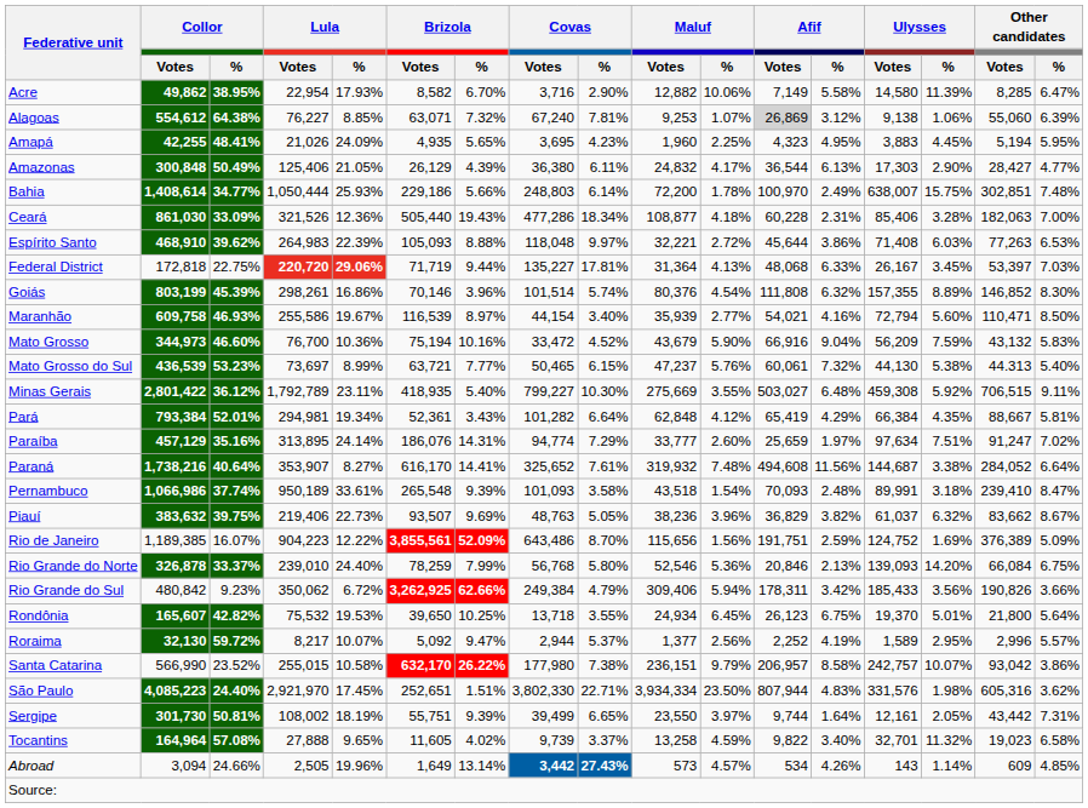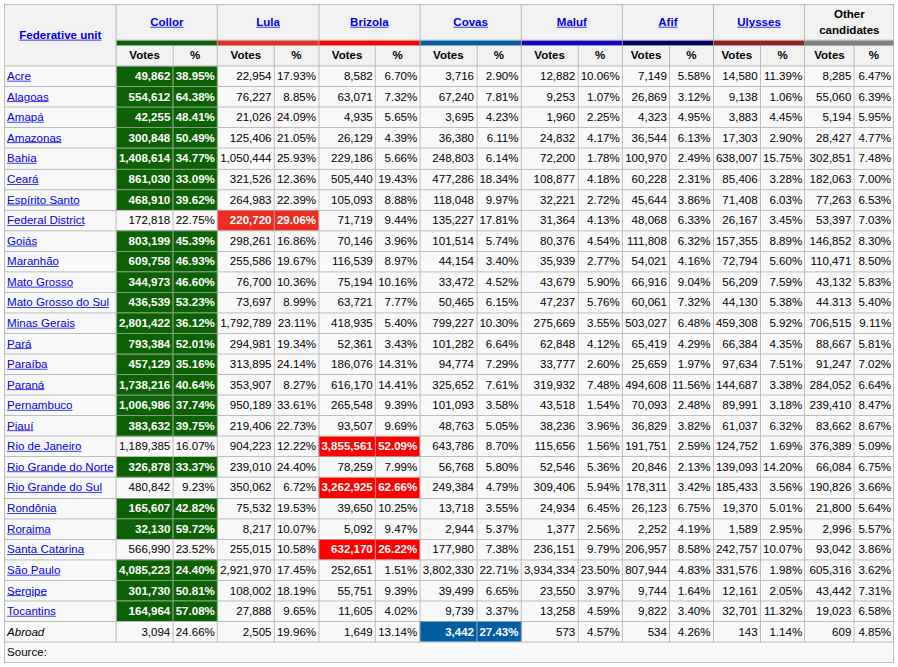 <table class="wikitable sortable" style="text-align:right; font-size:95%; line-height:20px;">
 <tr>
 <th rowspan="3"><a href='#'>Federative unit</a></th>
 <th colspan="2" style="width:110px;"><a href='#'>Collor</a></th>
 <th colspan="2" style="width:110px;"><a href='#'>Lula</a></th>
 <th colspan="2" style="width:110px;"><a href='#'>Brizola</a></th>
 <th colspan="2" style="width:110px;"><a href='#'>Covas</a></th>
 <th colspan="2" style="width:110px;"><a href='#'>Maluf</a></th>
 <th colspan="2" style="width:110px;"><a href='#'>Afif</a></th>
 <th colspan="2" style="width:110px;"><a href='#'>Ulysses</a></th>
 <th colspan="2" style="width:110px;">Other candidates</th>
 </tr>
 <tr>
 <th colspan="2" style="background:#0B6202"></th>
 <th colspan="2" style="background:#EB2E21"></th>
 <th colspan="2" style="background:#FF0000"></th>
 <th colspan="2" style="background:#005FA4"></th>
 <th colspan="2" style="background:#1200C4"></th>
 <th colspan="2" style="background:#00005A"></th>
 <th colspan="2" style="background:#8D2423"></th>
 <th colspan="2" style="background:#808080"></th>
 </tr>
 <tr>
 <th>Votes</th>
 <th>%</th>
 <th>Votes</th>
 <th>%</th>
 <th>Votes</th>
 <th>%</th>
 <th>Votes</th>
 <th>%</th>
 <th>Votes</th>
 <th>%</th>
 <th>Votes</th>
 <th>%</th>
 <th>Votes</th>
 <th>%</th>
 <th>Votes</th>
 <th>%</th>
 </tr>
 <tr>
 <td style="text-align:left;"><a href='#'>Acre</a></td>
 <td style="background:#0B6202; color:white"><strong>49,862</strong></td>
 <td style="background:#0B6202; color:white"><strong>38.95%</strong></td>
 <td>22,954</td>
 <td>17.93%</td>
 <td>8,582</td>
 <td>6.70%</td>
 <td>3,716</td>
 <td>2.90%</td>
 <td>12,882</td>
 <td>10.06%</td>
 <td>7,149</td>
 <td>5.58%</td>
 <td>14,580</td>
 <td>11.39%</td>
 <td>8,285</td>
 <td>6.47%</td>
 </tr>
 <tr>
 <td style="text-align:left;"><a href='#'>Alagoas</a></td>
 <td style="background:#0B6202; color:white"><strong>554,612</strong></td>
 <td style="background:#0B6202; color:white"><strong>64.38%</strong></td>
 <td>76,227</td>
 <td>8.85%</td>
 <td>63,071</td>
 <td>7.32%</td>
 <td>67,240</td>
 <td>7.81%</td>
 <td>9,253</td>
 <td>1.07%</td>
-<td style="background: lightgrey;">26,869</td>
+<td>26,869</td>
 <td>3.12%</td>
 <td>9,138</td>
 <td>1.06%</td>
 <td>55,060</td>
 <td>6.39%</td>
 </tr>
 <tr>
 <td style="text-align:left;"><a href='#'>Amapá</a></td>
 <td style="background:#0B6202; color:white"><strong>42,255</strong></td>
 <td style="background:#0B6202; color:white"><strong>48.41%</strong></td>
 <td>21,026</td>
 <td>24.09%</td>
 <td>4,935</td>
 <td>5.65%</td>
 <td>3,695</td>
 <td>4.23%</td>
 <td>1,960</td>
 <td>2.25%</td>
 <td>4,323</td>
 <td>4.95%</td>
 <td>3,883</td>
 <td>4.45%</td>
 <td>5,194</td>
 <td>5.95%</td>
 </tr>
 <tr>
 <td style="text-align:left;"><a href='#'>Amazonas</a></td>
 <td style="background:#0B6202; color:white"><strong>300,848</strong></td>
 <td style="background:#0B6202; color:white"><strong>50.49%</strong></td>
 <td>125,406</td>
 <td>21.05%</td>
 <td>26,129</td>
 <td>4.39%</td>
 <td>36,380</td>
 <td>6.11%</td>
 <td>24,832</td>
 <td>4.17%</td>
 <td>36,544</td>
 <td>6.13%</td>
 <td>17,303</td>
 <td>2.90%</td>
 <td>28,427</td>
 <td>4.77%</td>
 </tr>
 <tr>
 <td style="text-align:left;"><a href='#'>Bahia</a></td>
 <td style="background:#0B6202; color:white"><strong>1,408,614</strong></td>
 <td style="background:#0B6202; color:white"><strong>34.77%</strong></td>
 <td>1,050,444</td>
 <td>25.93%</td>
 <td>229,186</td>
 <td>5.66%</td>
 <td>248,803</td>
 <td>6.14%</td>
 <td>72,200</td>
 <td>1.78%</td>
 <td>100,970</td>
 <td>2.49%</td>
 <td>638,007</td>
 <td>15.75%</td>
 <td>302,851</td>
 <td>7.48%</td>
 </tr>
 <tr>
 <td style="text-align:left;"><a href='#'>Ceará</a></td>
 <td style="background:#0B6202; color:white"><strong>861,030</strong></td>
 <td style="background:#0B6202; color:white"><strong>33.09%</strong></td>
 <td>321,526</td>
 <td>12.36%</td>
 <td>505,440</td>
 <td>19.43%</td>
 <td>477,286</td>
 <td>18.34%</td>
 <td>108,877</td>
 <td>4.18%</td>
 <td>60,228</td>
 <td>2.31%</td>
 <td>85,406</td>
 <td>3.28%</td>
 <td>182,063</td>
 <td>7.00%</td>
 </tr>
 <tr>
 <td style="text-align:left;"><a href='#'>Espírito Santo</a></td>
 <td style="background:#0B6202; color:white"><strong>468,910</strong></td>
 <td style="background:#0B6202; color:white"><strong>39.62%</strong></td>
 <td>264,983</td>
 <td>22.39%</td>
 <td>105,093</td>
 <td>8.88%</td>
 <td>118,048</td>
 <td>9.97%</td>
 <td>32,221</td>
 <td>2.72%</td>
 <td>45,644</td>
 <td>3.86%</td>
 <td>71,408</td>
 <td>6.03%</td>
 <td>77,263</td>
 <td>6.53%</td>
 </tr>
 <tr>
 <td style="text-align:left;"><a href='#'>Federal District</a></td>
 <td>172,818</td>
 <td>22.75%</td>
 <td style="background:#EB2E21; color:white"><strong>220,720</strong></td>
 <td style="background:#EB2E21; color:white"><strong>29.06%</strong></td>
 <td>71,719</td>
 <td>9.44%</td>
 <td>135,227</td>
 <td>17.81%</td>
 <td>31,364</td>
 <td>4.13%</td>
 <td>48,068</td>
 <td>6.33%</td>
 <td>26,167</td>
 <td>3.45%</td>
 <td>53,397</td>
 <td>7.03%</td>
 </tr>
 <tr>
 <td style="text-align:left;"><a href='#'>Goiás</a></td>
 <td style="background:#0B6202; color:white"><strong>803,199</strong></td>
 <td style="background:#0B6202; color:white"><strong>45.39%</strong></td>
 <td>298,261</td>
 <td>16.86%</td>
 <td>70,146</td>
 <td>3.96%</td>
 <td>101,514</td>
 <td>5.74%</td>
 <td>80,376</td>
 <td>4.54%</td>
 <td>111,808</td>
 <td>6.32%</td>
 <td>157,355</td>
 <td>8.89%</td>
 <td>146,852</td>
 <td>8.30%</td>
 </tr>
 <tr>
 <td style="text-align:left;"><a href='#'>Maranhão</a></td>
 <td style="background:#0B6202; color:white"><strong>609,758</strong></td>
 <td style="background:#0B6202; color:white"><strong>46.93%</strong></td>
 <td>255,586</td>
 <td>19.67%</td>
 <td>116,539</td>
 <td>8.97%</td>
 <td>44,154</td>
 <td>3.40%</td>
 <td>35,939</td>
 <td>2.77%</td>
 <td>54,021</td>
 <td>4.16%</td>
 <td>72,794</td>
 <td>5.60%</td>
 <td>110,471</td>
 <td>8.50%</td>
 </tr>
 <tr>
 <td style="text-align:left;"><a href='#'>Mato Grosso</a></td>
 <td style="background:#0B6202; color:white"><strong>344,973</strong></td>
 <td style="background:#0B6202; color:white"><strong>46.60%</strong></td>
 <td>76,700</td>
 <td>10.36%</td>
 <td>75,194</td>
 <td>10.16%</td>
 <td>33,472</td>
 <td>4.52%</td>
 <td>43,679</td>
 <td>5.90%</td>
 <td>66,916</td>
 <td>9.04%</td>
 <td>56,209</td>
 <td>7.59%</td>
 <td>43,132</td>
 <td>5.83%</td>
 </tr>
 <tr>
 <td style="text-align:left;"><a href='#'>Mato Grosso do Sul</a></td>
 <td style="background:#0B6202; color:white"><strong>436,539</strong></td>
 <td style="background:#0B6202; color:white"><strong>53.23%</strong></td>
 <td>73,697</td>
 <td>8.99%</td>
 <td>63,721</td>
 <td>7.77%</td>
 <td>50,465</td>
 <td>6.15%</td>
 <td>47,237</td>
 <td>5.76%</td>
 <td>60,061</td>
 <td>7.32%</td>
 <td>44,130</td>
 <td>5.38%</td>
 <td>44.313</td>
 <td>5.40%</td>
 </tr>
 <tr>
 <td style="text-align:left;"><a href='#'>Minas Gerais</a></td>
 <td style="background:#0B6202; color:white"><strong>2,801,422</strong></td>
 <td style="background:#0B6202; color:white"><strong>36.12%</strong></td>
 <td>1,792,789</td>
 <td>23.11%</td>
 <td>418,935</td>
 <td>5.40%</td>
 <td>799,227</td>
 <td>10.30%</td>
 <td>275,669</td>
 <td>3.55%</td>
 <td>503,027</td>
 <td>6.48%</td>
 <td>459,308</td>
 <td>5.92%</td>
 <td>706,515</td>
 <td>9.11%</td>
 </tr>
 <tr>
 <td style="text-align:left;"><a href='#'>Pará</a></td>
 <td style="background:#0B6202; color:white"><strong>793,384</strong></td>
 <td style="background:#0B6202; color:white"><strong>52.01%</strong></td>
 <td>294,981</td>
 <td>19.34%</td>
 <td>52,361</td>
 <td>3.43%</td>
 <td>101,282</td>
 <td>6.64%</td>
 <td>62,848</td>
 <td>4.12%</td>
 <td>65,419</td>
 <td>4.29%</td>
 <td>66,384</td>
 <td>4.35%</td>
 <td>88,667</td>
 <td>5.81%</td>
 </tr>
 <tr>
 <td style="text-align:left;"><a href='#'>Paraíba</a></td>
 <td style="background:#0B6202; color:white"><strong>457,129</strong></td>
 <td style="background:#0B6202; color:white"><strong>35.16%</strong></td>
 <td>313,895</td>
 <td>24.14%</td>
 <td>186,076</td>
 <td>14.31%</td>
 <td>94,774</td>
 <td>7.29%</td>
 <td>33,777</td>
 <td>2.60%</td>
 <td>25,659</td>
 <td>1.97%</td>
 <td>97,634</td>
 <td>7.51%</td>
 <td>91,247</td>
 <td>7.02%</td>
 </tr>
 <tr>
 <td style="text-align:left;"><a href='#'>Paraná</a></td>
 <td style="background:#0B6202; color:white"><strong>1,738,216</strong></td>
 <td style="background:#0B6202; color:white"><strong>40.64%</strong></td>
 <td>353,907</td>
 <td>8.27%</td>
 <td>616,170</td>
 <td>14.41%</td>
 <td>325,652</td>
 <td>7.61%</td>
 <td>319,932</td>
 <td>7.48%</td>
 <td>494,608</td>
 <td>11.56%</td>
 <td>144,687</td>
 <td>3.38%</td>
 <td>284,052</td>
 <td>6.64%</td>
 </tr>
 <tr>
 <td style="text-align:left;"><a href='#'>Pernambuco</a></td>
-<td style="background:#0B6202; color:white"><strong>1,066,986</strong></td>
+<td style="background:#0B6202; color:white"><strong>1,006,986</strong></td>
 <td style="background:#0B6202; color:white"><strong>37.74%</strong></td>
 <td>950,189</td>
 <td>33.61%</td>
 <td>265,548</td>
 <td>9.39%</td>
 <td>101,093</td>
 <td>3.58%</td>
 <td>43,518</td>
 <td>1.54%</td>
 <td>70,093</td>
 <td>2.48%</td>
 <td>89,991</td>
 <td>3.18%</td>
 <td>239,410</td>
 <td>8.47%</td>
 </tr>
 <tr>
 <td style="text-align:left;"><a href='#'>Piauí</a></td>
 <td style="background:#0B6202; color:white"><strong>383,632</strong></td>
 <td style="background:#0B6202; color:white"><strong>39.75%</strong></td>
 <td>219,406</td>
 <td>22.73%</td>
 <td>93,507</td>
 <td>9.69%</td>
 <td>48,763</td>
 <td>5.05%</td>
 <td>38,236</td>
 <td>3.96%</td>
 <td>36,829</td>
 <td>3.82%</td>
 <td>61,037</td>
 <td>6.32%</td>
 <td>83,662</td>
 <td>8.67%</td>
 </tr>
 <tr>
 <td style="text-align:left;"><a href='#'>Rio de Janeiro</a></td>
 <td>1,189,385</td>
 <td>16.07%</td>
 <td>904,223</td>
 <td>12.22%</td>
 <td style="background:#FF0000; color:white"><strong>3,855,561</strong></td>
 <td style="background:#FF0000; color:white"><strong>52.09%</strong></td>
-<td>643,486</td>
+<td>643,786</td>
 <td>8.70%</td>
 <td>115,656</td>
 <td>1.56%</td>
 <td>191,751</td>
 <td>2.59%</td>
 <td>124,752</td>
 <td>1.69%</td>
 <td>376,389</td>
 <td>5.09%</td>
 </tr>
 <tr>
 <td style="text-align:left;"><a href='#'>Rio Grande do Norte</a></td>
 <td style="background:#0B6202; color:white"><strong>326,878</strong></td>
 <td style="background:#0B6202; color:white"><strong>33.37%</strong></td>
 <td>239,010</td>
 <td>24.40%</td>
 <td>78,259</td>
 <td>7.99%</td>
 <td>56,768</td>
 <td>5.80%</td>
 <td>52,546</td>
 <td>5.36%</td>
 <td>20,846</td>
 <td>2.13%</td>
 <td>139,093</td>
 <td>14.20%</td>
 <td>66,084</td>
 <td>6.75%</td>
 </tr>
 <tr>
 <td style="text-align:left;"><a href='#'>Rio Grande do Sul</a></td>
 <td>480,842</td>
 <td>9.23%</td>
 <td>350,062</td>
 <td>6.72%</td>
 <td style="background:#FF0000; color:white"><strong>3,262,925</strong></td>
 <td style="background:#FF0000; color:white"><strong>62.66%</strong></td>
 <td>249,384</td>
 <td>4.79%</td>
 <td>309,406</td>
 <td>5.94%</td>
 <td>178,311</td>
 <td>3.42%</td>
 <td>185,433</td>
 <td>3.56%</td>
 <td>190,826</td>
 <td>3.66%</td>
 </tr>
 <tr>
 <td style="text-align:left;"><a href='#'>Rondônia</a></td>
 <td style="background:#0B6202; color:white"><strong>165,607</strong></td>
 <td style="background:#0B6202; color:white"><strong>42.82%</strong></td>
 <td>75,532</td>
 <td>19.53%</td>
 <td>39,650</td>
 <td>10.25%</td>
 <td>13,718</td>
 <td>3.55%</td>
 <td>24,934</td>
 <td>6.45%</td>
 <td>26,123</td>
 <td>6.75%</td>
 <td>19,370</td>
 <td>5.01%</td>
 <td>21,800</td>
 <td>5.64%</td>
 </tr>
 <tr>
 <td style="text-align:left;"><a href='#'>Roraima</a></td>
 <td style="background:#0B6202; color:white"><strong>32,130</strong></td>
 <td style="background:#0B6202; color:white"><strong>59.72%</strong></td>
 <td>8,217</td>
 <td>10.07%</td>
 <td>5,092</td>
 <td>9.47%</td>
 <td>2,944</td>
 <td>5.37%</td>
 <td>1,377</td>
 <td>2.56%</td>
 <td>2,252</td>
 <td>4.19%</td>
 <td>1,589</td>
 <td>2.95%</td>
 <td>2,996</td>
 <td>5.57%</td>
 </tr>
 <tr>
 <td style="text-align:left;"><a href='#'>Santa Catarina</a></td>
 <td>566,990</td>
 <td>23.52%</td>
 <td>255,015</td>
 <td>10.58%</td>
 <td style="background:#FF0000; color:white"><strong>632,170</strong></td>
 <td style="background:#FF0000; color:white"><strong>26.22%</strong></td>
 <td>177,980</td>
 <td>7.38%</td>
 <td>236,151</td>
 <td>9.79%</td>
 <td>206,957</td>
 <td>8.58%</td>
 <td>242,757</td>
 <td>10.07%</td>
 <td>93,042</td>
 <td>3.86%</td>
 </tr>
 <tr>
 <td style="text-align:left;"><a href='#'>São Paulo</a></td>
 <td style="background:#0B6202; color:white"><strong>4,085,223</strong></td>
 <td style="background:#0B6202; color:white"><strong>24.40%</strong></td>
 <td>2,921,970</td>
 <td>17.45%</td>
 <td>252,651</td>
 <td>1.51%</td>
 <td>3,802,330</td>
 <td>22.71%</td>
 <td>3,934,334</td>
 <td>23.50%</td>
 <td>807,944</td>
 <td>4.83%</td>
 <td>331,576</td>
 <td>1.98%</td>
 <td>605,316</td>
 <td>3.62%</td>
 </tr>
 <tr>
 <td style="text-align:left;"><a href='#'>Sergipe</a></td>
 <td style="background:#0B6202; color:white"><strong>301,730</strong></td>
 <td style="background:#0B6202; color:white"><strong>50.81%</strong></td>
 <td>108,002</td>
 <td>18.19%</td>
 <td>55,751</td>
 <td>9.39%</td>
 <td>39,499</td>
 <td>6.65%</td>
 <td>23,550</td>
 <td>3.97%</td>
 <td>9,744</td>
 <td>1.64%</td>
 <td>12,161</td>
 <td>2.05%</td>
 <td>43,442</td>
 <td>7.31%</td>
 </tr>
 <tr>
 <td style="text-align:left;"><a href='#'>Tocantins</a></td>
 <td style="background:#0B6202; color:white"><strong>164,964</strong></td>
 <td style="background:#0B6202; color:white"><strong>57.08%</strong></td>
 <td>27,888</td>
 <td>9.65%</td>
 <td>11,605</td>
 <td>4.02%</td>
 <td>9,739</td>
 <td>3.37%</td>
 <td>13,258</td>
 <td>4.59%</td>
 <td>9,822</td>
 <td>3.40%</td>
 <td>32,701</td>
 <td>11.32%</td>
 <td>19,023</td>
 <td>6.58%</td>
 </tr>
 <tr>
 <td style="text-align:left;"><em>Abroad</em></td>
 <td>3,094</td>
 <td>24.66%</td>
 <td>2,505</td>
 <td>19.96%</td>
 <td>1,649</td>
 <td>13.14%</td>
 <td style="background:#005FA4; color:white"><strong>3,442</strong></td>
 <td style="background:#005FA4; color:white"><strong>27.43%</strong></td>
 <td>573</td>
 <td>4.57%</td>
 <td>534</td>
 <td>4.26%</td>
 <td>143</td>
 <td>1.14%</td>
 <td>609</td>
 <td>4.85%</td>
 </tr>
 <tr class="sortbottom">
 <td colspan="17" style="text-align:left;">Source: </td>
 </tr>
 </table>
